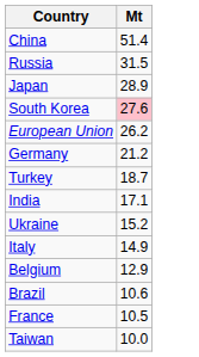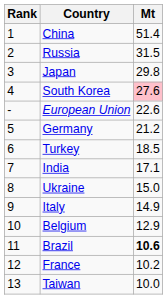 <table class="wikitable" style="float:left;">
 <tr>
+<th>Rank</th>
 <th>Country</th>
 <th>Mt</th>
 </tr>
 <tr>
+<td>1</td>
 <td><a href='#'>China</a></td>
 <td>51.4</td>
 </tr>
 <tr>
+<td>2</td>
 <td><a href='#'>Russia</a></td>
 <td>31.5</td>
 </tr>
 <tr>
+<td>3</td>
 <td><a href='#'>Japan</a></td>
-<td>28.9</td>
+<td>29.8</td>
 </tr>
 <tr>
+<td>4</td>
 <td><a href='#'>South Korea</a></td>
 <td style="background: pink;">27.6</td>
 </tr>
 <tr>
+<td>-</td>
 <td><em><a href='#'>European Union</a></em></td>
-<td>26.2</td>
+<td>22.6</td>
 </tr>
 <tr>
+<td>5</td>
 <td><a href='#'>Germany</a></td>
 <td>21.2</td>
 </tr>
 <tr>
+<td>6</td>
 <td><a href='#'>Turkey</a></td>
-<td>18.7</td>
+<td>18.5</td>
 </tr>
 <tr>
+<td>7</td>
 <td><a href='#'>India</a></td>
 <td>17.1</td>
 </tr>
 <tr>
+<td>8</td>
 <td><a href='#'>Ukraine</a></td>
-<td>15.2</td>
+<td>15.0</td>
 </tr>
 <tr>
+<td>9</td>
 <td><a href='#'>Italy</a></td>
 <td>14.9</td>
 </tr>
 <tr>
+<td>10</td>
 <td><a href='#'>Belgium</a></td>
 <td>12.9</td>
 </tr>
 <tr>
+<td>11</td>
 <td><a href='#'>Brazil</a></td>
-<td>10.6</td>
+<td><strong>10.6</strong></td>
 </tr>
 <tr>
+<td>12</td>
 <td><a href='#'>France</a></td>
-<td>10.5</td>
+<td>10.2</td>
 </tr>
 <tr>
+<td>13</td>
 <td><a href='#'>Taiwan</a></td>
 <td>10.0</td>
 </tr>
 </table>
